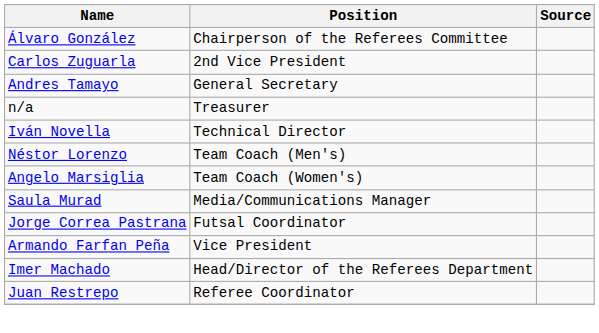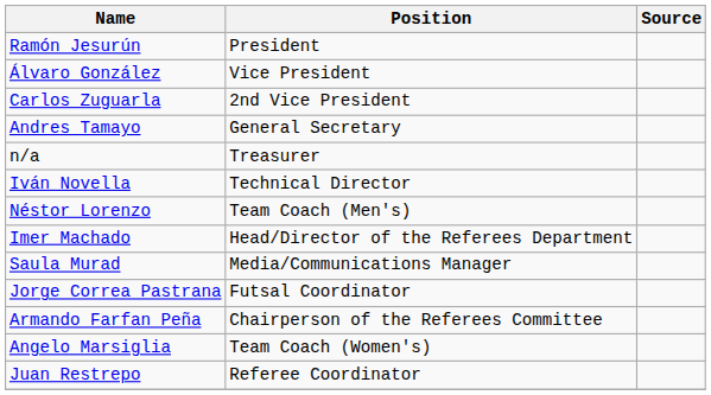 <table class="wikitable sortable">
 <tr>
 <th>Name</th>
 <th>Position</th>
 <th>Source</th>
 </tr>
 <tr>
+<td> <a href='#'>Ramón Jesurún</a></td>
+<td>President</td>
+<td></td>
+</tr>
+<tr>
 <td> <a href='#'>Álvaro González</a></td>
-<td>Chairperson of the Referees Committee</td>
+<td>Vice President</td>
 <td></td>
 </tr>
 <tr>
 <td> <a href='#'>Carlos Zuguarla</a></td>
 <td>2nd Vice President</td>
 <td></td>
 </tr>
 <tr>
 <td> <a href='#'>Andres Tamayo</a></td>
 <td>General Secretary</td>
 <td></td>
 </tr>
 <tr>
 <td>n/a</td>
 <td>Treasurer</td>
 <td></td>
 </tr>
 <tr>
 <td> <a href='#'>Iván Novella</a></td>
 <td>Technical Director</td>
 <td></td>
 </tr>
 <tr>
 <td> <a href='#'>Néstor Lorenzo</a></td>
 <td>Team Coach (Men's)</td>
 <td></td>
 </tr>
 <tr>
-<td> <a href='#'>Angelo Marsiglia</a></td>
-<td>Team Coach (Women's)</td>
+<td> <a href='#'>Imer Machado</a></td>
+<td>Head/Director of the Referees Department</td>
 <td></td>
 </tr>
 <tr>
 <td> <a href='#'>Saula Murad</a></td>
 <td>Media/Communications Manager</td>
 <td></td>
 </tr>
 <tr>
 <td> <a href='#'>Jorge Correa Pastrana</a></td>
 <td>Futsal Coordinator</td>
 <td></td>
 </tr>
 <tr>
 <td> <a href='#'>Armando Farfan Peña</a></td>
-<td>Vice President</td>
+<td>Chairperson of the Referees Committee</td>
 <td></td>
 </tr>
 <tr>
-<td> <a href='#'>Imer Machado</a></td>
-<td>Head/Director of the Referees Department</td>
+<td> <a href='#'>Angelo Marsiglia</a></td>
+<td>Team Coach (Women's)</td>
 <td></td>
 </tr>
 <tr>
 <td> <a href='#'>Juan Restrepo</a></td>
 <td>Referee Coordinator</td>
 <td></td>
 </tr>
 <tr>
 </tr>
 </table>
